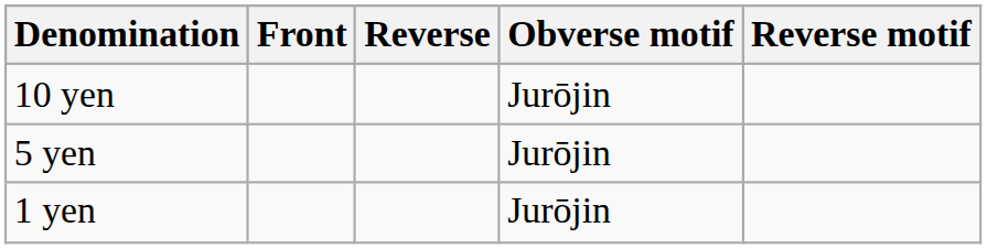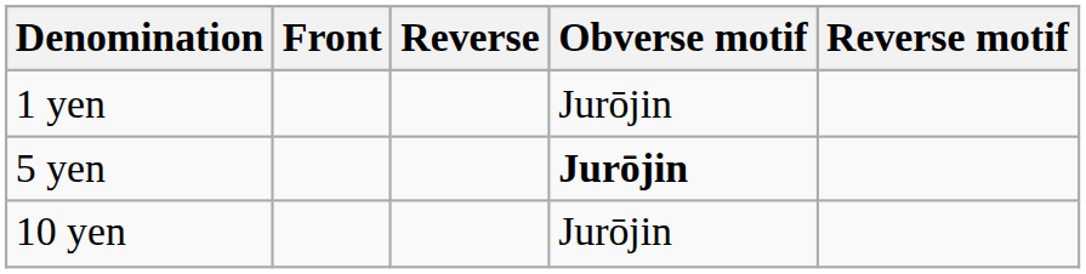 <table class="wikitable">
 <tr style="background:#2E8B57;">
 <th>Denomination</th>
 <th>Front</th>
 <th>Reverse</th>
 <th>Obverse motif</th>
 <th>Reverse motif</th>
 </tr>
 <tr>
-<td>10 yen</td>
+<td>1 yen</td>
 <td></td>
 <td></td>
 <td>Jurōjin</td>
 <td></td>
 </tr>
 <tr>
 <td>5 yen</td>
 <td></td>
 <td></td>
-<td>Jurōjin</td>
+<td><strong>Jurōjin</strong></td>
 <td></td>
 </tr>
 <tr>
-<td>1 yen</td>
+<td>10 yen</td>
 <td></td>
 <td></td>
 <td>Jurōjin</td>
 <td></td>
 </tr>
 </table>
